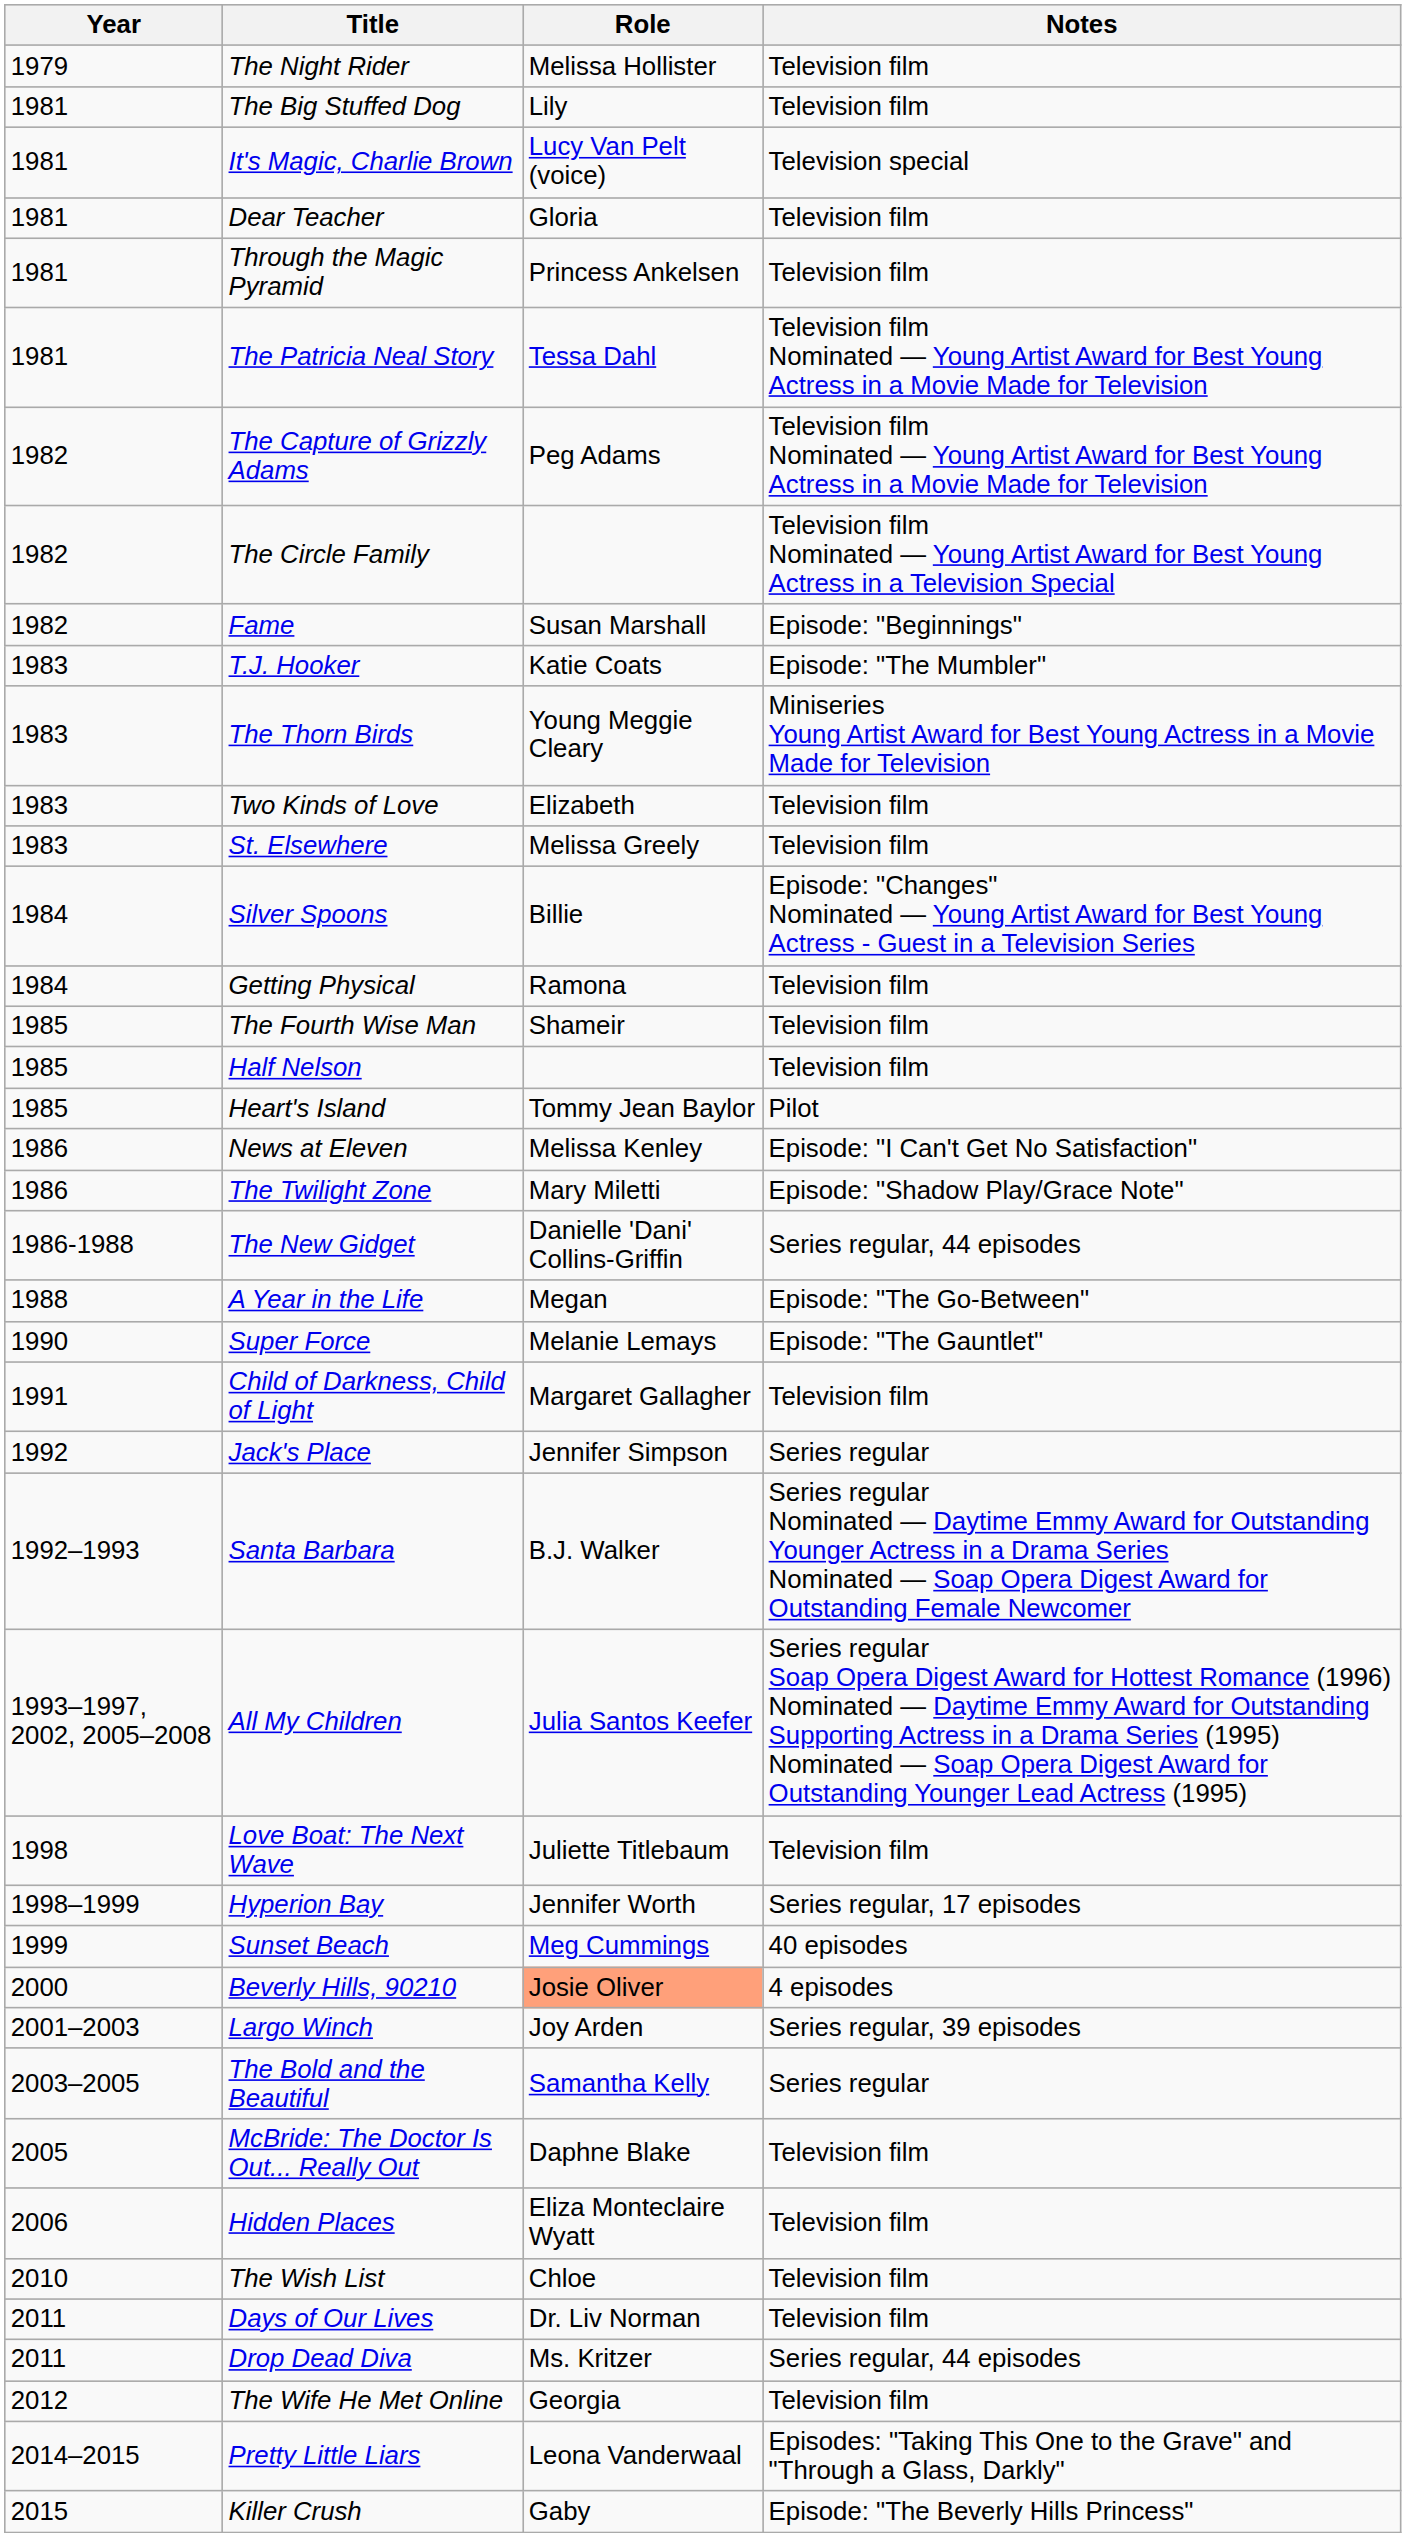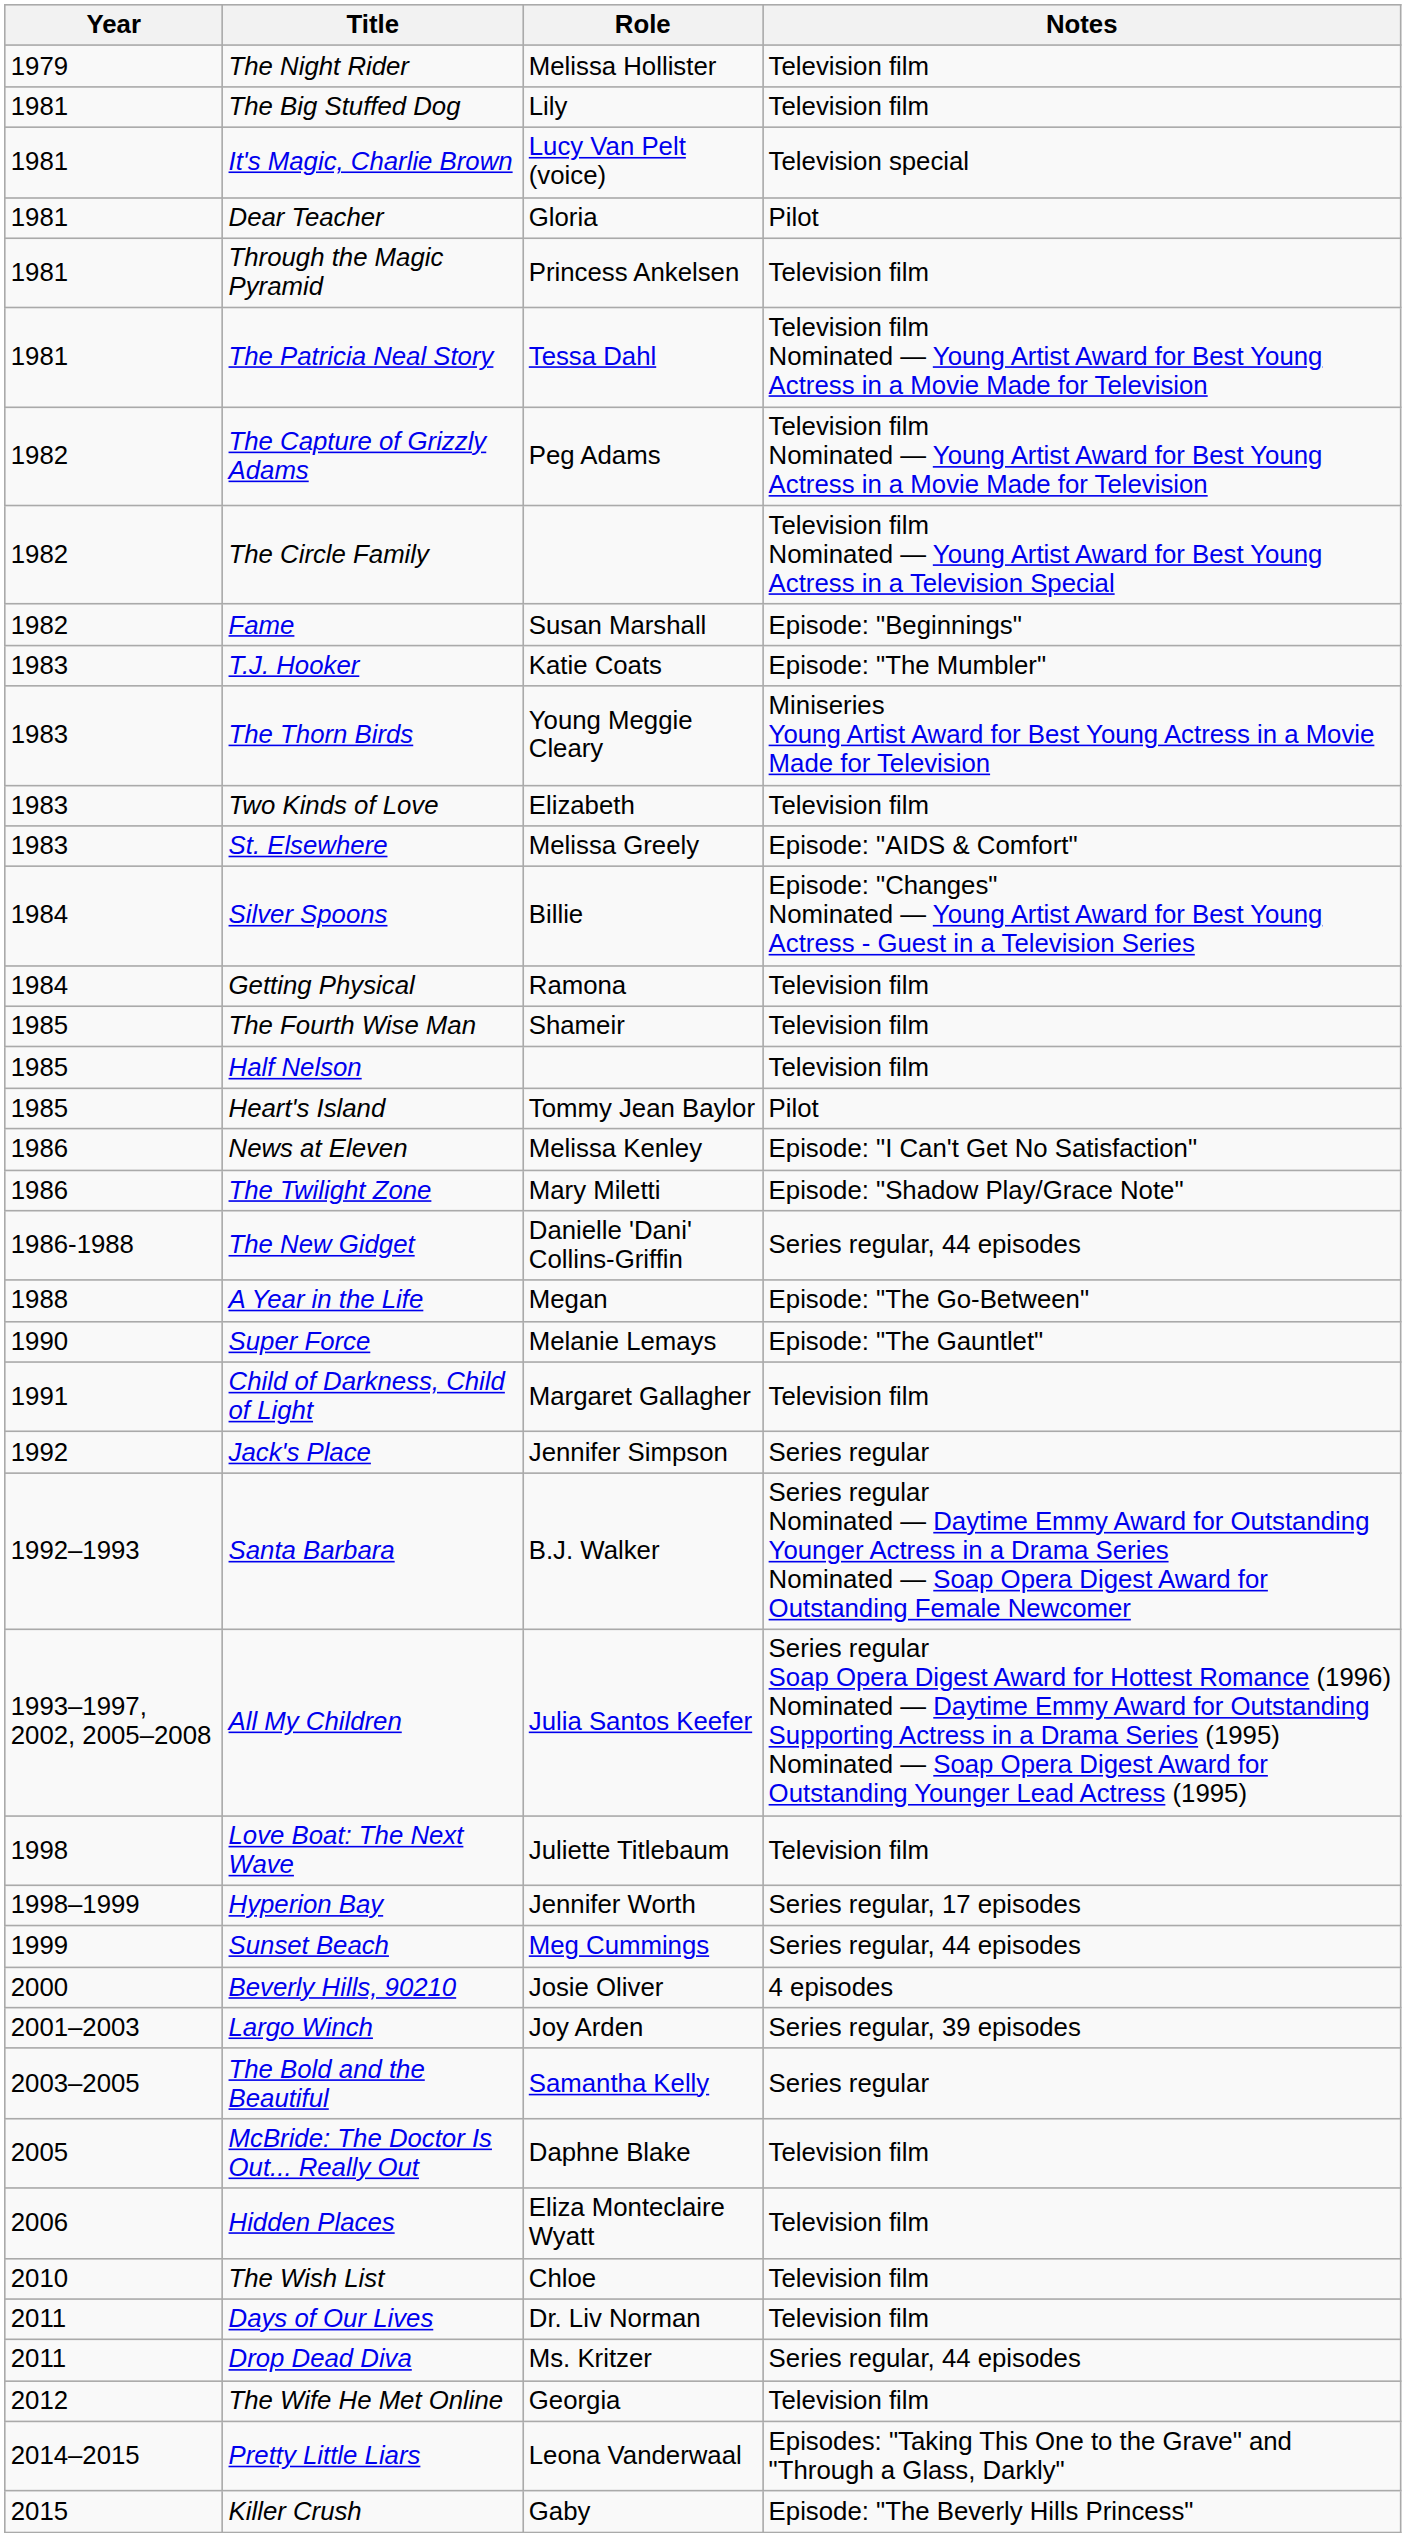 <table class="wikitable sortable">
 <tr>
 <th>Year</th>
 <th>Title</th>
 <th>Role</th>
 <th>Notes</th>
 </tr>
 <tr>
 <td>1979</td>
 <td><em>The Night Rider</em></td>
 <td>Melissa Hollister</td>
 <td>Television film</td>
 </tr>
 <tr>
 <td>1981</td>
 <td><em>The Big Stuffed Dog</em></td>
 <td>Lily</td>
 <td>Television film</td>
 </tr>
 <tr>
 <td>1981</td>
 <td><em><a href='#'>It's Magic, Charlie Brown</a></em></td>
 <td><a href='#'>Lucy Van Pelt</a> (voice)</td>
 <td>Television special</td>
 </tr>
 <tr>
 <td>1981</td>
 <td><em>Dear Teacher</em></td>
 <td>Gloria</td>
-<td>Television film</td>
+<td>Pilot</td>
 </tr>
 <tr>
 <td>1981</td>
 <td><em>Through the Magic Pyramid</em></td>
 <td>Princess Ankelsen</td>
 <td>Television film</td>
 </tr>
 <tr>
 <td>1981</td>
 <td><em><a href='#'>The Patricia Neal Story</a></em></td>
 <td><a href='#'>Tessa Dahl</a></td>
 <td>Television film<br>Nominated — <a href='#'>Young Artist Award for Best Young Actress in a Movie Made for Television</a></td>
 </tr>
 <tr>
 <td>1982</td>
 <td><em><a href='#'>The Capture of Grizzly Adams</a></em></td>
 <td>Peg Adams</td>
 <td>Television film<br>Nominated — <a href='#'>Young Artist Award for Best Young Actress in a Movie Made for Television</a></td>
 </tr>
 <tr>
 <td>1982</td>
 <td><em>The Circle Family</em></td>
 <td></td>
 <td>Television film<br>Nominated — <a href='#'>Young Artist Award for Best Young Actress in a Television Special</a></td>
 </tr>
 <tr>
 <td>1982</td>
 <td><em><a href='#'>Fame</a></em></td>
 <td>Susan Marshall</td>
 <td>Episode: "Beginnings"</td>
 </tr>
 <tr>
 <td>1983</td>
 <td><em><a href='#'>T.J. Hooker</a></em></td>
 <td>Katie Coats</td>
 <td>Episode: "The Mumbler"</td>
 </tr>
 <tr>
 <td>1983</td>
 <td><em><a href='#'>The Thorn Birds</a></em></td>
 <td>Young Meggie Cleary</td>
 <td>Miniseries<br><a href='#'>Young Artist Award for Best Young Actress in a Movie Made for Television</a></td>
 </tr>
 <tr>
 <td>1983</td>
 <td><em>Two Kinds of Love</em></td>
 <td>Elizabeth</td>
 <td>Television film</td>
 </tr>
 <tr>
 <td>1983</td>
 <td><em><a href='#'>St. Elsewhere</a></em></td>
 <td>Melissa Greely</td>
-<td>Television film</td>
+<td>Episode: "AIDS & Comfort"</td>
 </tr>
 <tr>
 <td>1984</td>
 <td><em><a href='#'>Silver Spoons</a></em></td>
 <td>Billie</td>
 <td>Episode: "Changes"<br>Nominated — <a href='#'>Young Artist Award for Best Young Actress - Guest in a Television Series</a></td>
 </tr>
 <tr>
 <td>1984</td>
 <td><em>Getting Physical</em></td>
 <td>Ramona</td>
 <td>Television film</td>
 </tr>
 <tr>
 <td>1985</td>
 <td><em>The Fourth Wise Man</em></td>
 <td>Shameir</td>
 <td>Television film</td>
 </tr>
 <tr>
 <td>1985</td>
 <td><em><a href='#'>Half Nelson</a></em></td>
 <td></td>
 <td>Television film</td>
 </tr>
 <tr>
 <td>1985</td>
 <td><em>Heart's Island</em></td>
 <td>Tommy Jean Baylor</td>
 <td>Pilot</td>
 </tr>
 <tr>
 <td>1986</td>
 <td><em>News at Eleven</em></td>
 <td>Melissa Kenley</td>
 <td>Episode: "I Can't Get No Satisfaction"</td>
 </tr>
 <tr>
 <td>1986</td>
 <td><em><a href='#'>The Twilight Zone</a></em></td>
 <td>Mary Miletti</td>
 <td>Episode: "Shadow Play/Grace Note"</td>
 </tr>
 <tr>
 <td>1986-1988</td>
 <td><em><a href='#'>The New Gidget</a></em></td>
 <td>Danielle 'Dani' Collins-Griffin</td>
 <td>Series regular, 44 episodes</td>
 </tr>
 <tr>
 <td>1988</td>
 <td><em><a href='#'>A Year in the Life</a></em></td>
 <td>Megan</td>
 <td>Episode: "The Go-Between"</td>
 </tr>
 <tr>
 <td>1990</td>
 <td><em><a href='#'>Super Force</a></em></td>
 <td>Melanie Lemays</td>
 <td>Episode: "The Gauntlet"</td>
 </tr>
 <tr>
 <td>1991</td>
 <td><em><a href='#'>Child of Darkness, Child of Light</a></em></td>
 <td>Margaret Gallagher</td>
 <td>Television film</td>
 </tr>
 <tr>
 <td>1992</td>
 <td><em><a href='#'>Jack's Place</a></em></td>
 <td>Jennifer Simpson</td>
 <td>Series regular</td>
 </tr>
 <tr>
 <td>1992–1993</td>
 <td><em><a href='#'>Santa Barbara</a></em></td>
 <td>B.J. Walker</td>
 <td>Series regular<br>Nominated — <a href='#'>Daytime Emmy Award for Outstanding Younger Actress in a Drama Series</a><br>Nominated — <a href='#'>Soap Opera Digest Award for Outstanding Female Newcomer</a></td>
 </tr>
 <tr>
 <td>1993–1997, 2002, 2005–2008</td>
 <td><em><a href='#'>All My Children</a></em></td>
 <td><a href='#'>Julia Santos Keefer</a></td>
 <td>Series regular<br><a href='#'>Soap Opera Digest Award for Hottest Romance</a> (1996)<br>Nominated — <a href='#'>Daytime Emmy Award for Outstanding Supporting Actress in a Drama Series</a> (1995)<br>Nominated — <a href='#'>Soap Opera Digest Award for Outstanding Younger Lead Actress</a> (1995)</td>
 </tr>
 <tr>
 <td>1998</td>
 <td><em><a href='#'>Love Boat: The Next Wave</a></em></td>
 <td>Juliette Titlebaum</td>
 <td>Television film</td>
 </tr>
 <tr>
 <td>1998–1999</td>
 <td><em><a href='#'>Hyperion Bay</a></em></td>
 <td>Jennifer Worth</td>
 <td>Series regular, 17 episodes</td>
 </tr>
 <tr>
 <td>1999</td>
 <td><em><a href='#'>Sunset Beach</a></em></td>
 <td><a href='#'>Meg Cummings</a></td>
-<td>40 episodes</td>
+<td>Series regular, 44 episodes</td>
 </tr>
 <tr>
 <td>2000</td>
 <td><em><a href='#'>Beverly Hills, 90210</a></em></td>
-<td style="background: lightsalmon;">Josie Oliver</td>
+<td>Josie Oliver</td>
 <td>4 episodes</td>
 </tr>
 <tr>
 <td>2001–2003</td>
 <td><em><a href='#'>Largo Winch</a></em></td>
 <td>Joy Arden</td>
 <td>Series regular, 39 episodes</td>
 </tr>
 <tr>
 <td>2003–2005</td>
 <td><em><a href='#'>The Bold and the Beautiful</a></em></td>
 <td><a href='#'>Samantha Kelly</a></td>
 <td>Series regular</td>
 </tr>
 <tr>
 <td>2005</td>
 <td><em><a href='#'>McBride: The Doctor Is Out... Really Out</a></em></td>
 <td>Daphne Blake</td>
 <td>Television film</td>
 </tr>
 <tr>
 <td>2006</td>
 <td><em><a href='#'>Hidden Places</a></em></td>
 <td>Eliza Monteclaire Wyatt</td>
 <td>Television film</td>
 </tr>
 <tr>
 <td>2010</td>
 <td><em>The Wish List</em></td>
 <td>Chloe</td>
 <td>Television film</td>
 </tr>
 <tr>
 <td>2011</td>
 <td><em><a href='#'>Days of Our Lives</a></em></td>
 <td>Dr. Liv Norman</td>
 <td>Television film</td>
 </tr>
 <tr>
 <td>2011</td>
 <td><em><a href='#'>Drop Dead Diva</a></em></td>
 <td>Ms. Kritzer</td>
 <td>Series regular, 44 episodes</td>
 </tr>
 <tr>
 <td>2012</td>
 <td><em>The Wife He Met Online</em></td>
 <td>Georgia</td>
 <td>Television film</td>
 </tr>
 <tr>
 <td>2014–2015</td>
 <td><em><a href='#'>Pretty Little Liars</a></em></td>
 <td>Leona Vanderwaal</td>
 <td>Episodes: "Taking This One to the Grave" and "Through a Glass, Darkly"</td>
 </tr>
 <tr>
 <td>2015</td>
 <td><em>Killer Crush</em></td>
 <td>Gaby</td>
 <td>Episode: "The Beverly Hills Princess"</td>
 </tr>
 </table>
